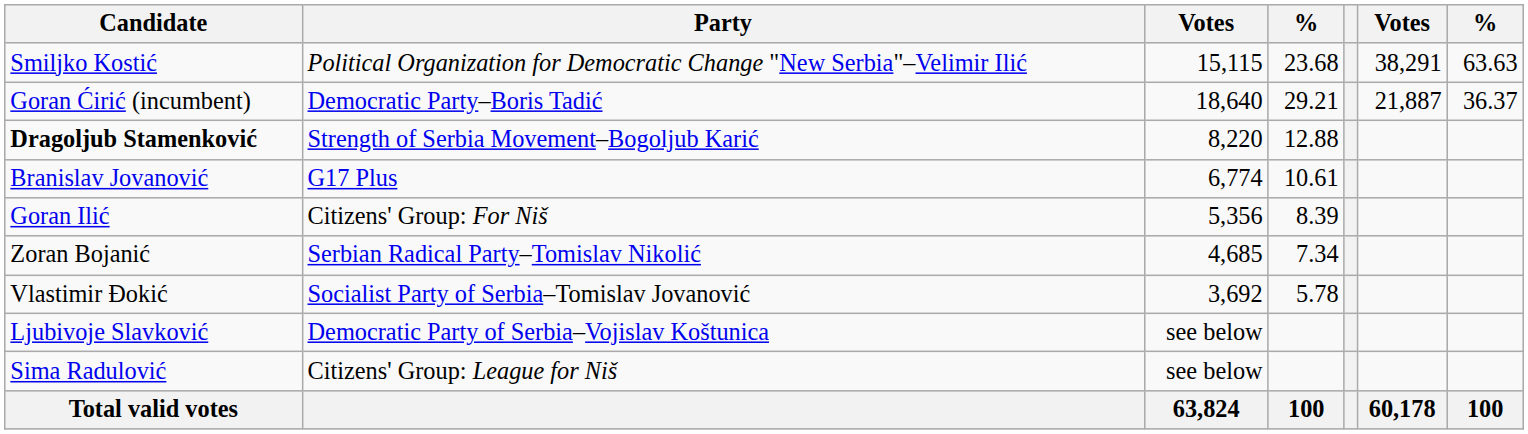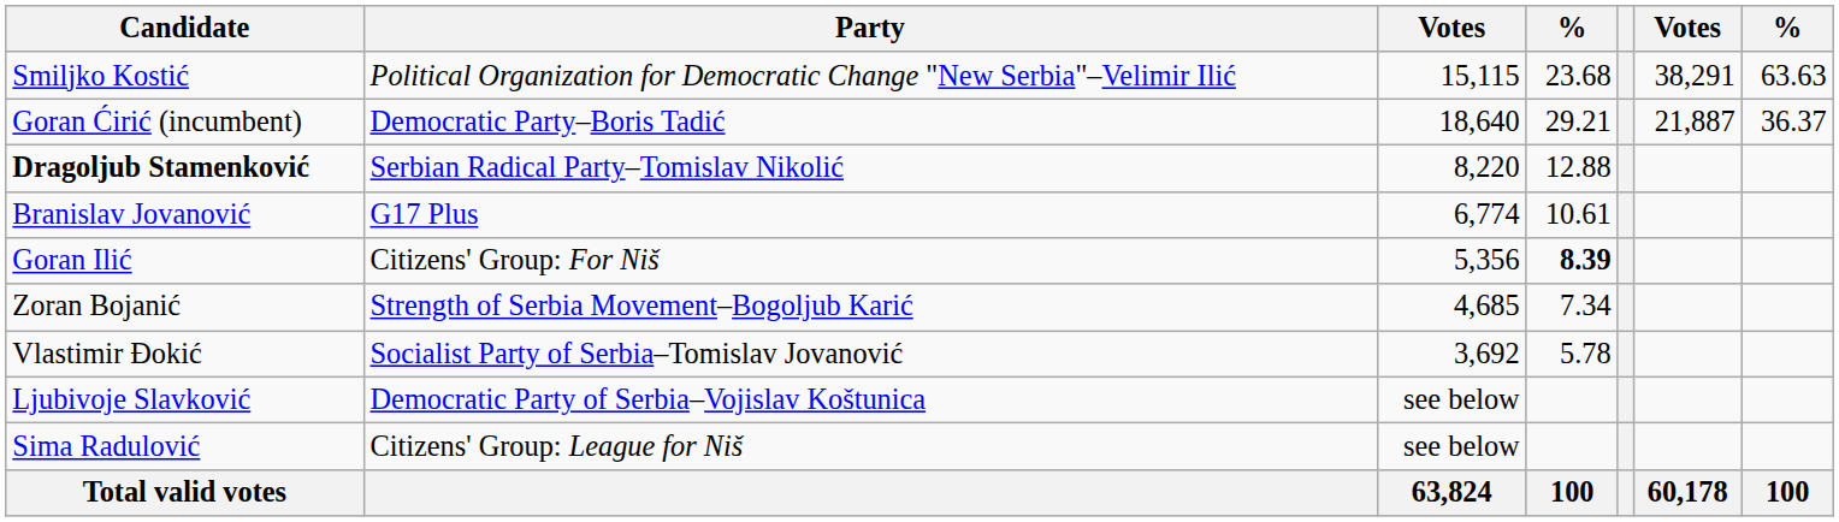 <table style="width:1000px;" class="wikitable">
 <tr>
 <th>Candidate</th>
 <th>Party</th>
 <th>Votes</th>
 <th>%</th>
 <th></th>
 <th>Votes</th>
 <th>%</th>
 </tr>
 <tr>
 <td align="left"><a href='#'>Smiljko Kostić</a></td>
 <td align="left"><em>Political Organization for Democratic Change</em> "<a href='#'>New Serbia</a>"–<a href='#'>Velimir Ilić</a></td>
 <td align="right">15,115</td>
 <td align="right">23.68</td>
 <th align="left"></th>
 <td align="right">38,291</td>
 <td align="right">63.63</td>
 </tr>
 <tr>
 <td align="left"><a href='#'>Goran Ćirić</a> (incumbent)</td>
 <td align="left"><a href='#'>Democratic Party</a>–<a href='#'>Boris Tadić</a></td>
 <td align="right">18,640</td>
 <td align="right">29.21</td>
 <th align="left"></th>
 <td align="right">21,887</td>
 <td align="right">36.37</td>
 </tr>
 <tr>
 <td align="left"><strong>Dragoljub Stamenković</strong></td>
-<td align="left"><a href='#'>Strength of Serbia Movement</a>–<a href='#'>Bogoljub Karić</a></td>
+<td align="left"><a href='#'>Serbian Radical Party</a>–<a href='#'>Tomislav Nikolić</a></td>
 <td align="right">8,220</td>
 <td align="right">12.88</td>
 <th align="left"></th>
 <td align="right"></td>
 <td align="right"></td>
 </tr>
 <tr>
 <td align="left"><a href='#'>Branislav Jovanović</a></td>
 <td align="left"><a href='#'>G17 Plus</a></td>
 <td align="right">6,774</td>
 <td align="right">10.61</td>
 <th align="left"></th>
 <td align="right"></td>
 <td align="right"></td>
 </tr>
 <tr>
 <td align="left"><a href='#'>Goran Ilić</a></td>
 <td align="left">Citizens' Group: <em>For Niš</em></td>
 <td align="right">5,356</td>
-<td align="right">8.39</td>
+<td align="right"><strong>8.39</strong></td>
 <th align="left"></th>
 <td align="right"></td>
 <td align="right"></td>
 </tr>
 <tr>
 <td align="left">Zoran Bojanić</td>
-<td align="left"><a href='#'>Serbian Radical Party</a>–<a href='#'>Tomislav Nikolić</a></td>
+<td align="left"><a href='#'>Strength of Serbia Movement</a>–<a href='#'>Bogoljub Karić</a></td>
 <td align="right">4,685</td>
 <td align="right">7.34</td>
 <th align="left"></th>
 <td align="right"></td>
 <td align="right"></td>
 </tr>
 <tr>
 <td align="left">Vlastimir Đokić</td>
 <td align="left"><a href='#'>Socialist Party of Serbia</a>–Tomislav Jovanović</td>
 <td align="right">3,692</td>
 <td align="right">5.78</td>
 <th align="left"></th>
 <td align="right"></td>
 <td align="right"></td>
 </tr>
 <tr>
 <td align="left"><a href='#'>Ljubivoje Slavković</a></td>
 <td align="left"><a href='#'>Democratic Party of Serbia</a>–<a href='#'>Vojislav Koštunica</a></td>
 <td align="right">see below</td>
 <td align="right"></td>
 <th align="left"></th>
 <td align="right"></td>
 <td align="right"></td>
 </tr>
 <tr>
 <td align="left"><a href='#'>Sima Radulović</a></td>
 <td align="left">Citizens' Group: <em>League for Niš</em></td>
 <td align="right">see below</td>
 <td align="right"></td>
 <th align="left"></th>
 <td align="right"></td>
 <td align="right"></td>
 </tr>
 <tr>
 <th align="left">Total valid votes</th>
 <th align="left"></th>
 <th align="right">63,824</th>
 <th align="right">100</th>
 <th align="left"></th>
 <th align="right">60,178</th>
 <th align="right">100</th>
 </tr>
 </table>
